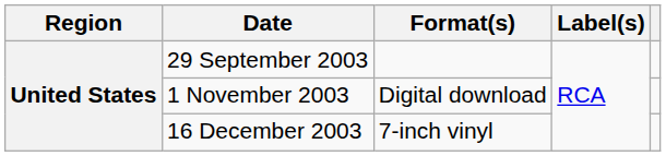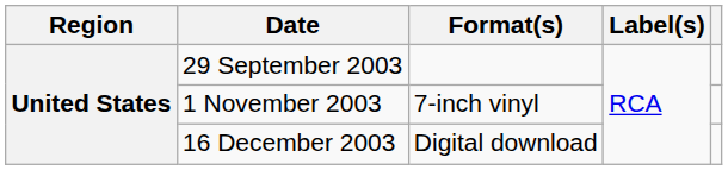 <table class="wikitable plainrowheaders">
 <tr>
 <th scope="col">Region</th>
 <th scope="col">Date</th>
 <th scope="col">Format(s)</th>
 <th scope="col">Label(s)</th>
 <th scope="col"></th>
 </tr>
 <tr>
 <th scope="row" rowspan="3">United States</th>
 <td>29 September 2003</td>
 <td></td>
 <td rowspan="3"><a href='#'>RCA</a></td>
 <td></td>
 </tr>
 <tr>
 <td>1 November 2003</td>
-<td>Digital download</td>
+<td>7-inch vinyl</td>
 <td></td>
 </tr>
 <tr>
 <td>16 December 2003</td>
-<td>7-inch vinyl</td>
+<td>Digital download</td>
 <td></td>
 </tr>
 </table>
